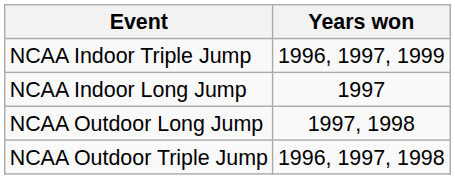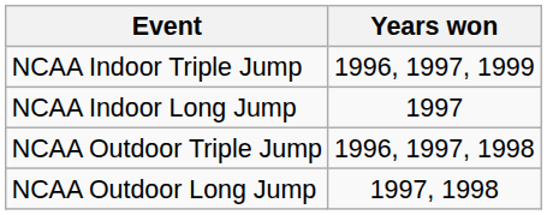 <table class="wikitable" style="border-collapse: collapse; font-size: 95%;">
 <tr>
 <th>Event</th>
 <th>Years won</th>
 </tr>
 <tr>
 <td>NCAA Indoor Triple Jump</td>
 <td align="center">1996, 1997, 1999</td>
 </tr>
 <tr>
 <td>NCAA Indoor Long Jump</td>
 <td align="center">1997</td>
 </tr>
 <tr>
+<td>NCAA Outdoor Triple Jump</td>
+<td align="center">1996, 1997, 1998</td>
+</tr>
+<tr>
 <td>NCAA Outdoor Long Jump</td>
 <td align="center">1997, 1998</td>
 </tr>
-<tr>
-<td>NCAA Outdoor Triple Jump</td>
-<td align="center">1996, 1997, 1998</td>
-</tr>
 </table>
